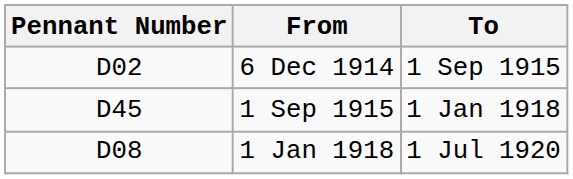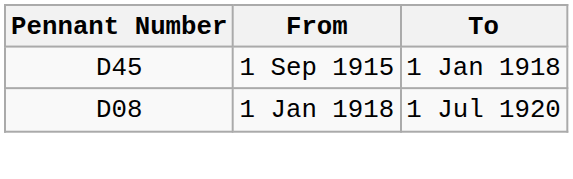 <table class="wikitable" style="text-align:center">
 <tr>
 <th>Pennant Number</th>
 <th>From</th>
 <th>To</th>
-</tr>
-<tr>
-<td>D02</td>
-<td>6 Dec 1914</td>
-<td>1 Sep 1915</td>
 </tr>
 <tr>
 <td>D45</td>
 <td>1 Sep 1915</td>
 <td>1 Jan 1918</td>
 </tr>
 <tr>
 <td>D08</td>
 <td>1 Jan 1918</td>
 <td>1 Jul 1920</td>
 </tr>
 </table>
